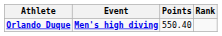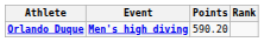 <table class=wikitable style="font-size:90%;">
 <tr>
 <th>Athlete</th>
 <th>Event</th>
 <th>Points</th>
 <th>Rank</th>
 </tr>
 <tr align=center>
 <td align=left><strong><a href='#'>Orlando Duque</a></strong></td>
 <td align=left><strong><a href='#'>Men's high diving</a></strong></td>
-<td>550.40</td>
+<td>590.20</td>
 <td></td>
 </tr>
 </table>
